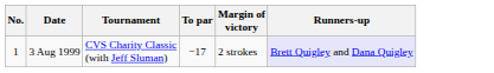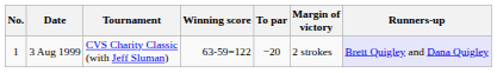 <table class="wikitable" style="font-size:95%;">
 <tr>
 <th>No.</th>
 <th>Date</th>
 <th>Tournament</th>
+<th>Winning score</th>
 <th>To par</th>
 <th>Margin of<br>victory</th>
 <th>Runners-up</th>
 </tr>
 <tr>
 <td align=center>1</td>
 <td align=right>3 Aug 1999</td>
 <td><a href='#'>CVS Charity Classic</a><br>(with  <a href='#'>Jeff Sluman</a>)</td>
-<td align=center>−17</td>
+<td align=right>63-59=122</td>
+<td align=center>−20</td>
 <td>2 strokes</td>
 <td style="background: lavender;"> <a href='#'>Brett Quigley</a> and  <a href='#'>Dana Quigley</a></td>
 </tr>
 </table>
